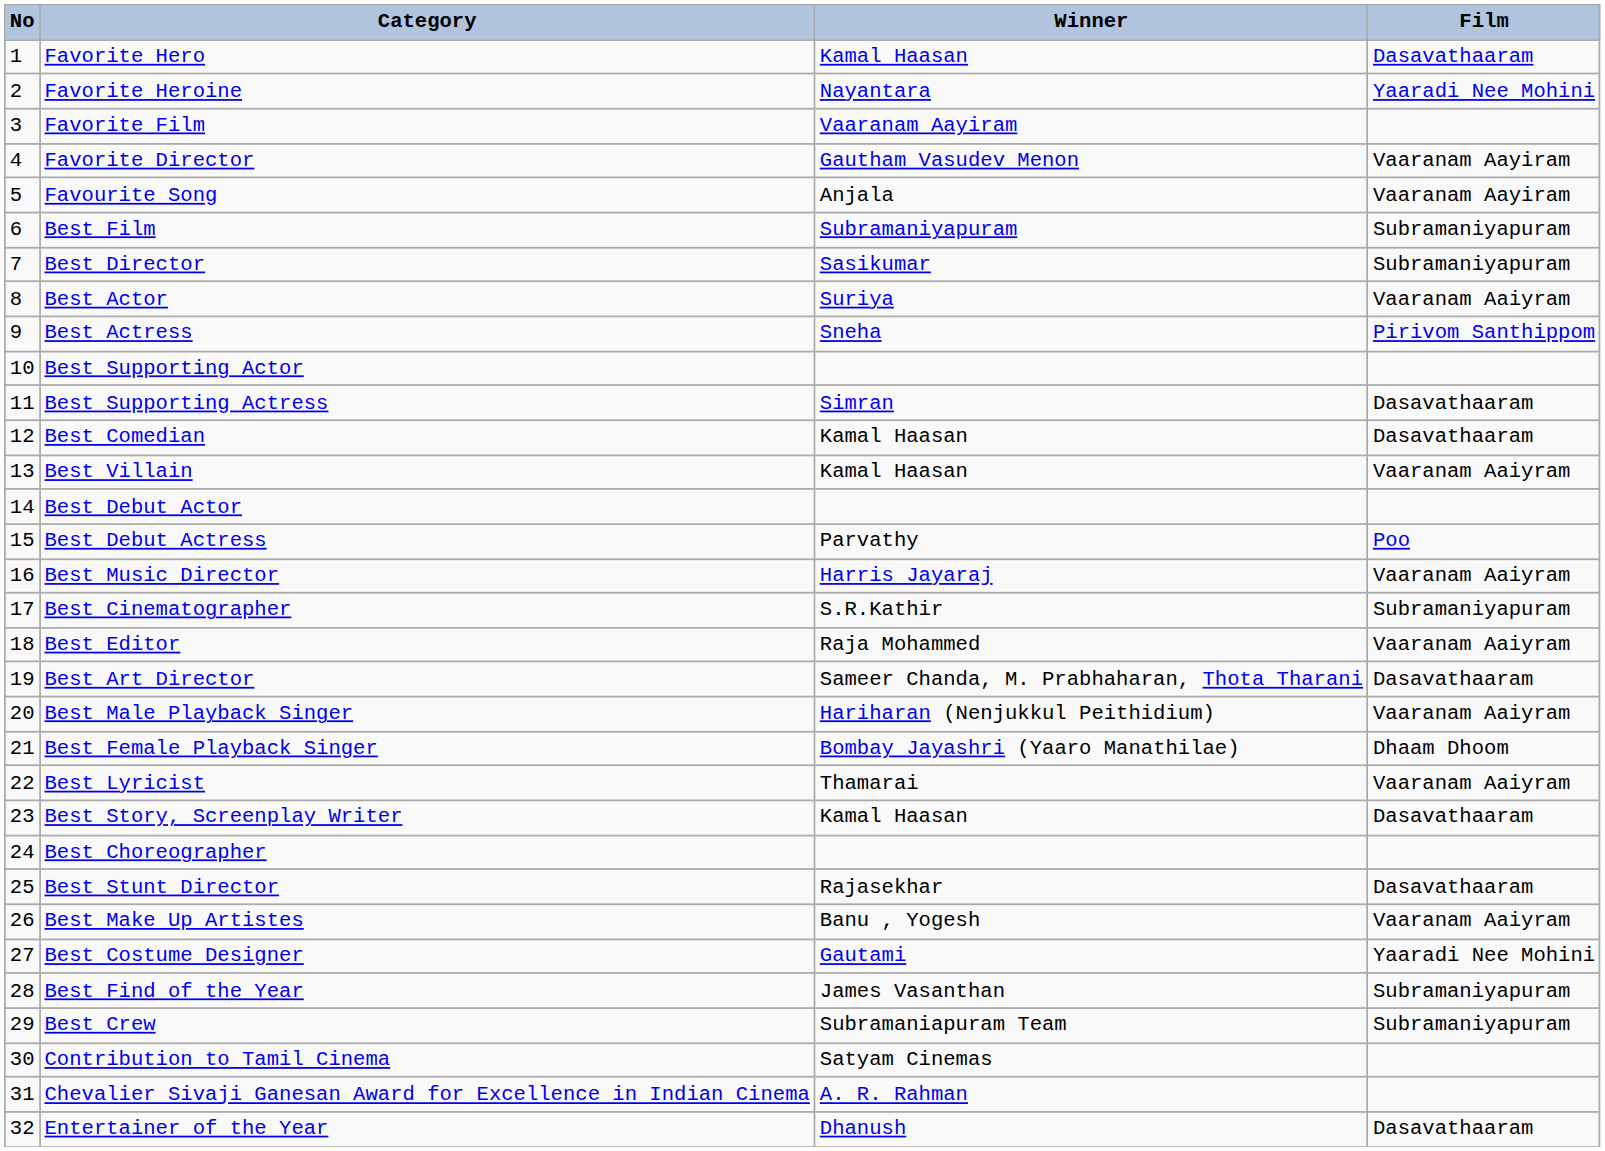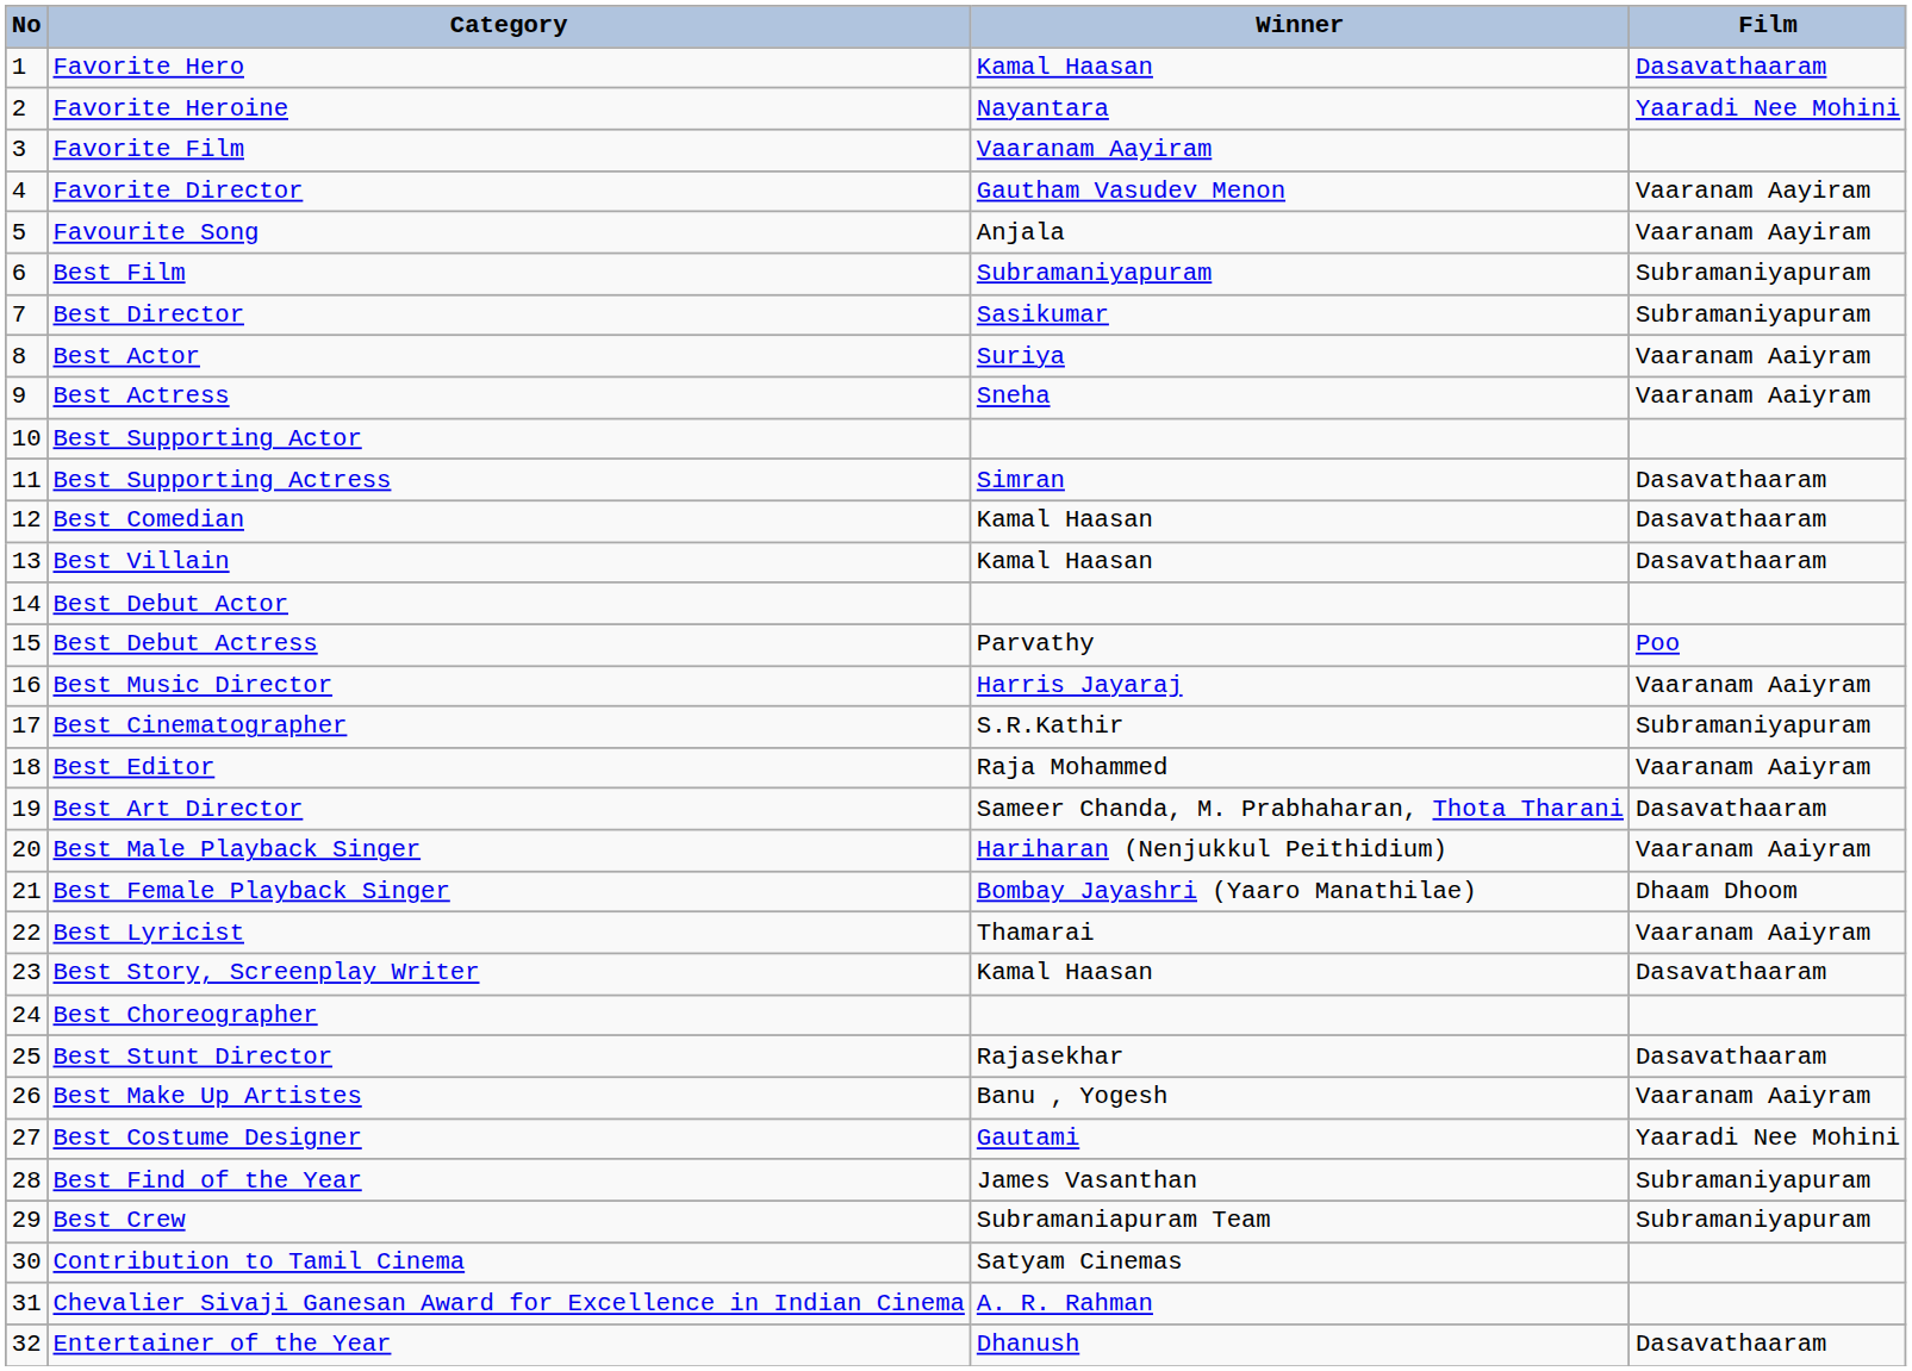 <table class="wikitable" style="font-size: 90%;">
 <tr>
 <th style="background:#B0C4DE;">No</th>
 <th style="background:#B0C4DE;">Category</th>
 <th style="background:#B0C4DE;">Winner</th>
 <th style="background:#B0C4DE;">Film</th>
 </tr>
 <tr>
 <td>1</td>
 <td><a href='#'>Favorite Hero</a></td>
 <td><a href='#'>Kamal Haasan</a></td>
 <td><a href='#'>Dasavathaaram</a></td>
 </tr>
 <tr>
 <td>2</td>
 <td><a href='#'>Favorite Heroine</a></td>
 <td><a href='#'>Nayantara</a></td>
 <td><a href='#'>Yaaradi Nee Mohini</a></td>
 </tr>
 <tr>
 <td>3</td>
 <td><a href='#'>Favorite Film</a></td>
 <td><a href='#'>Vaaranam Aayiram</a></td>
 <td></td>
 </tr>
 <tr>
 <td>4</td>
 <td><a href='#'>Favorite Director</a></td>
 <td><a href='#'>Gautham Vasudev Menon</a></td>
 <td>Vaaranam Aayiram</td>
 </tr>
 <tr>
 <td>5</td>
 <td><a href='#'> Favourite Song</a></td>
 <td>Anjala</td>
 <td>Vaaranam Aayiram</td>
 </tr>
 <tr>
 <td>6</td>
 <td><a href='#'> Best Film</a></td>
 <td><a href='#'>Subramaniyapuram</a></td>
 <td>Subramaniyapuram</td>
 </tr>
 <tr>
 <td>7</td>
 <td><a href='#'> Best Director</a></td>
 <td><a href='#'>  Sasikumar</a></td>
 <td>Subramaniyapuram</td>
 </tr>
 <tr>
 <td>8</td>
 <td><a href='#'> Best Actor</a></td>
 <td><a href='#'>Suriya</a></td>
 <td>Vaaranam Aaiyram</td>
 </tr>
 <tr>
 <td>9</td>
 <td><a href='#'> Best Actress</a></td>
 <td><a href='#'>  Sneha</a></td>
-<td><a href='#'>Pirivom Santhippom</a></td>
+<td>Vaaranam Aaiyram</td>
 </tr>
 <tr>
 <td>10</td>
 <td><a href='#'>  Best Supporting Actor</a></td>
 <td></td>
 <td></td>
 </tr>
 <tr>
 <td>11</td>
 <td><a href='#'> Best Supporting Actress</a></td>
 <td><a href='#'> Simran</a></td>
 <td>Dasavathaaram</td>
 </tr>
 <tr>
 <td>12</td>
 <td><a href='#'> Best Comedian</a></td>
 <td>Kamal Haasan</td>
 <td>Dasavathaaram</td>
 </tr>
 <tr>
 <td>13</td>
 <td><a href='#'> Best Villain</a></td>
 <td>Kamal Haasan</td>
-<td>Vaaranam Aaiyram</td>
+<td>Dasavathaaram</td>
 </tr>
 <tr>
 <td>14</td>
 <td><a href='#'> Best Debut Actor</a></td>
 <td></td>
 <td></td>
 </tr>
 <tr>
 <td>15</td>
 <td><a href='#'> Best Debut Actress</a></td>
 <td>Parvathy</td>
 <td><a href='#'> Poo</a></td>
 </tr>
 <tr>
 <td>16</td>
 <td><a href='#'>  Best Music Director</a></td>
 <td><a href='#'>Harris Jayaraj </a></td>
 <td>Vaaranam Aaiyram</td>
 </tr>
 <tr>
 <td>17</td>
 <td><a href='#'> Best Cinematographer</a></td>
 <td>S.R.Kathir</td>
 <td>Subramaniyapuram</td>
 </tr>
 <tr>
 <td>18</td>
 <td><a href='#'> Best Editor</a></td>
 <td>Raja Mohammed</td>
 <td>Vaaranam Aaiyram</td>
 </tr>
 <tr>
 <td>19</td>
 <td><a href='#'> Best Art Director</a></td>
 <td>Sameer Chanda, M. Prabhaharan, <a href='#'>Thota Tharani </a></td>
 <td>Dasavathaaram</td>
 </tr>
 <tr>
 <td>20</td>
 <td><a href='#'>  Best Male Playback Singer</a></td>
 <td><a href='#'>Hariharan</a> (Nenjukkul Peithidium)</td>
 <td>Vaaranam Aaiyram</td>
 </tr>
 <tr>
 <td>21</td>
 <td><a href='#'> Best Female Playback Singer</a></td>
 <td><a href='#'>Bombay Jayashri</a> (Yaaro Manathilae)</td>
 <td>Dhaam Dhoom</td>
 </tr>
 <tr>
 <td>22</td>
 <td><a href='#'> Best Lyricist</a></td>
 <td>Thamarai</td>
 <td>Vaaranam Aaiyram</td>
 </tr>
 <tr>
 <td>23</td>
 <td><a href='#'> Best Story, Screenplay Writer</a></td>
 <td>Kamal Haasan</td>
 <td>Dasavathaaram</td>
 </tr>
 <tr>
 <td>24</td>
 <td><a href='#'>  Best Choreographer</a></td>
 <td></td>
 <td></td>
 </tr>
 <tr>
 <td>25</td>
 <td><a href='#'> Best Stunt Director</a></td>
 <td>Rajasekhar</td>
 <td>Dasavathaaram</td>
 </tr>
 <tr>
 <td>26</td>
 <td><a href='#'> Best Make Up Artistes</a></td>
 <td>Banu , Yogesh</td>
 <td>Vaaranam Aaiyram</td>
 </tr>
 <tr>
 <td>27</td>
 <td><a href='#'> Best Costume Designer</a></td>
 <td><a href='#'>Gautami</a></td>
 <td>Yaaradi Nee Mohini</td>
 </tr>
 <tr>
 <td>28</td>
 <td><a href='#'> Best Find of the Year</a></td>
 <td>James Vasanthan</td>
 <td>Subramaniyapuram</td>
 </tr>
 <tr>
 <td>29</td>
 <td><a href='#'> Best Crew</a></td>
 <td>Subramaniapuram Team</td>
 <td>Subramaniyapuram</td>
 </tr>
 <tr>
 <td>30</td>
 <td><a href='#'> Contribution to Tamil Cinema</a></td>
 <td>Satyam Cinemas</td>
 <td></td>
 </tr>
 <tr>
 <td>31</td>
 <td><a href='#'>Chevalier Sivaji Ganesan Award for Excellence in Indian Cinema</a></td>
 <td><a href='#'>A. R. Rahman</a></td>
 <td></td>
 </tr>
 <tr>
 <td>32</td>
 <td><a href='#'>  Entertainer of the Year</a></td>
 <td><a href='#'>Dhanush </a></td>
 <td>Dasavathaaram</td>
 </tr>
 </table>
